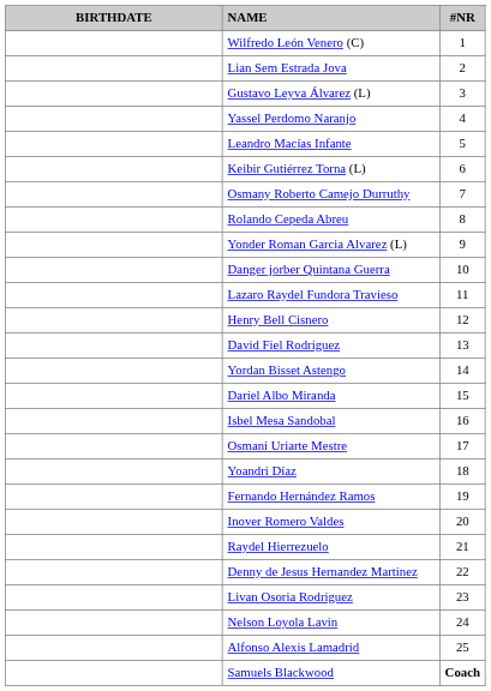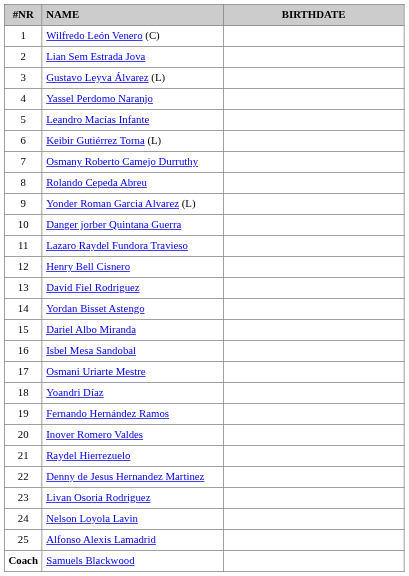 <table border="1" cellspacing="2" cellpadding="5" style="border-collapse: collapse; font-size: 90%;">
 <tr style="background:#ccc;">
+<th>#NR</th>
+<th style="text-align:left; width:16em;">NAME</th>
 <th style="text-align:center; width:16em;">BIRTHDATE</th>
-<th style="text-align:left; width:16em;">NAME</th>
-<th>#NR</th>
 </tr>
 <tr>
+<td style="text-align:center;">1</td>
+<td><a href='#'>Wilfredo León Venero</a> (C)</td>
 <td align="center"></td>
-<td><a href='#'>Wilfredo León Venero</a> (C)</td>
-<td style="text-align:center;">1</td>
 </tr>
 <tr>
+<td style="text-align:center;">2</td>
+<td><a href='#'>Lian Sem Estrada Jova</a></td>
 <td align="center"></td>
-<td><a href='#'>Lian Sem Estrada Jova</a></td>
-<td style="text-align:center;">2</td>
 </tr>
 <tr>
+<td style="text-align:center;">3</td>
+<td><a href='#'>Gustavo Leyva Álvarez</a> (L)</td>
 <td align="center"></td>
-<td><a href='#'>Gustavo Leyva Álvarez</a> (L)</td>
-<td style="text-align:center;">3</td>
 </tr>
 <tr>
+<td style="text-align:center;">4</td>
+<td><a href='#'>Yassel Perdomo Naranjo</a></td>
 <td align="center"></td>
-<td><a href='#'>Yassel Perdomo Naranjo</a></td>
-<td style="text-align:center;">4</td>
 </tr>
 <tr>
+<td style="text-align:center;">5</td>
+<td><a href='#'>Leandro Macías Infante</a></td>
 <td align="center"></td>
-<td><a href='#'>Leandro Macías Infante</a></td>
-<td style="text-align:center;">5</td>
 </tr>
 <tr>
+<td style="text-align:center;">6</td>
+<td><a href='#'>Keibir Gutiérrez Torna</a> (L)</td>
 <td align="center"></td>
-<td><a href='#'>Keibir Gutiérrez Torna</a> (L)</td>
-<td style="text-align:center;">6</td>
 </tr>
 <tr>
+<td style="text-align:center;">7</td>
+<td><a href='#'>Osmany Roberto Camejo Durruthy</a></td>
 <td align="center"></td>
-<td><a href='#'>Osmany Roberto Camejo Durruthy</a></td>
-<td style="text-align:center;">7</td>
 </tr>
 <tr>
+<td style="text-align:center;">8</td>
+<td><a href='#'>Rolando Cepeda Abreu</a></td>
 <td align="center"></td>
-<td><a href='#'>Rolando Cepeda Abreu</a></td>
-<td style="text-align:center;">8</td>
 </tr>
 <tr>
+<td style="text-align:center;">9</td>
+<td><a href='#'>Yonder Roman Garcia Alvarez</a> (L)</td>
 <td align="center"></td>
-<td><a href='#'>Yonder Roman Garcia Alvarez</a> (L)</td>
-<td style="text-align:center;">9</td>
 </tr>
 <tr>
+<td style="text-align:center;">10</td>
+<td><a href='#'>Danger jorber Quintana Guerra</a></td>
 <td align="center"></td>
-<td><a href='#'>Danger jorber Quintana Guerra</a></td>
-<td style="text-align:center;">10</td>
 </tr>
 <tr>
+<td style="text-align:center;">11</td>
+<td><a href='#'>Lazaro Raydel Fundora Travieso</a></td>
 <td align="center"></td>
-<td><a href='#'>Lazaro Raydel Fundora Travieso</a></td>
-<td style="text-align:center;">11</td>
 </tr>
 <tr>
+<td style="text-align:center;">12</td>
+<td><a href='#'>Henry Bell Cisnero</a></td>
 <td align="center"></td>
-<td><a href='#'>Henry Bell Cisnero</a></td>
-<td style="text-align:center;">12</td>
 </tr>
 <tr>
+<td style="text-align:center;">13</td>
+<td><a href='#'>David Fiel Rodriguez</a></td>
 <td align="center"></td>
-<td><a href='#'>David Fiel Rodriguez</a></td>
-<td style="text-align:center;">13</td>
 </tr>
 <tr>
+<td style="text-align:center;">14</td>
+<td><a href='#'>Yordan Bisset Astengo</a></td>
 <td align="center"></td>
-<td><a href='#'>Yordan Bisset Astengo</a></td>
-<td style="text-align:center;">14</td>
 </tr>
 <tr>
+<td style="text-align:center;">15</td>
+<td><a href='#'>Dariel Albo Miranda</a></td>
 <td align="center"></td>
-<td><a href='#'>Dariel Albo Miranda</a></td>
-<td style="text-align:center;">15</td>
 </tr>
 <tr>
+<td style="text-align:center;">16</td>
+<td><a href='#'>Isbel Mesa Sandobal</a></td>
 <td align="center"></td>
-<td><a href='#'>Isbel Mesa Sandobal</a></td>
-<td style="text-align:center;">16</td>
 </tr>
 <tr>
+<td style="text-align:center;">17</td>
+<td><a href='#'>Osmani Uriarte Mestre</a></td>
 <td align="center"></td>
-<td><a href='#'>Osmani Uriarte Mestre</a></td>
-<td style="text-align:center;">17</td>
 </tr>
 <tr>
+<td style="text-align:center;">18</td>
+<td><a href='#'>Yoandri Díaz</a></td>
 <td align="center"></td>
-<td><a href='#'>Yoandri Díaz</a></td>
-<td style="text-align:center;">18</td>
 </tr>
 <tr>
+<td style="text-align:center;">19</td>
+<td><a href='#'>Fernando Hernández Ramos</a></td>
 <td align="center"></td>
-<td><a href='#'>Fernando Hernández Ramos</a></td>
-<td style="text-align:center;">19</td>
 </tr>
 <tr>
+<td style="text-align:center;">20</td>
+<td><a href='#'>Inover Romero Valdes</a></td>
 <td align="center"></td>
-<td><a href='#'>Inover Romero Valdes</a></td>
-<td style="text-align:center;">20</td>
 </tr>
 <tr>
+<td style="text-align:center;">21</td>
+<td><a href='#'>Raydel Hierrezuelo</a></td>
 <td align="center"></td>
-<td><a href='#'>Raydel Hierrezuelo</a></td>
-<td style="text-align:center;">21</td>
 </tr>
 <tr>
+<td style="text-align:center;">22</td>
+<td><a href='#'>Denny de Jesus Hernandez Martinez</a></td>
 <td align="center"></td>
-<td><a href='#'>Denny de Jesus Hernandez Martinez</a></td>
-<td style="text-align:center;">22</td>
 </tr>
 <tr>
+<td style="text-align:center;">23</td>
+<td><a href='#'>Livan Osoria Rodriguez</a></td>
 <td align="center"></td>
-<td><a href='#'>Livan Osoria Rodriguez</a></td>
-<td style="text-align:center;">23</td>
 </tr>
 <tr>
+<td style="text-align:center;">24</td>
+<td><a href='#'>Nelson Loyola Lavin</a></td>
 <td align="center"></td>
-<td><a href='#'>Nelson Loyola Lavin</a></td>
-<td style="text-align:center;">24</td>
 </tr>
 <tr>
+<td style="text-align:center;">25</td>
+<td><a href='#'>Alfonso Alexis Lamadrid</a></td>
 <td align="center"></td>
-<td><a href='#'>Alfonso Alexis Lamadrid</a></td>
-<td style="text-align:center;">25</td>
 </tr>
 <tr>
+<td style="text-align:center;"><strong>Coach</strong></td>
+<td><a href='#'>Samuels Blackwood</a></td>
 <td align="center"></td>
-<td><a href='#'>Samuels Blackwood</a></td>
-<td style="text-align:center;"><strong>Coach</strong></td>
 </tr>
 </table>
